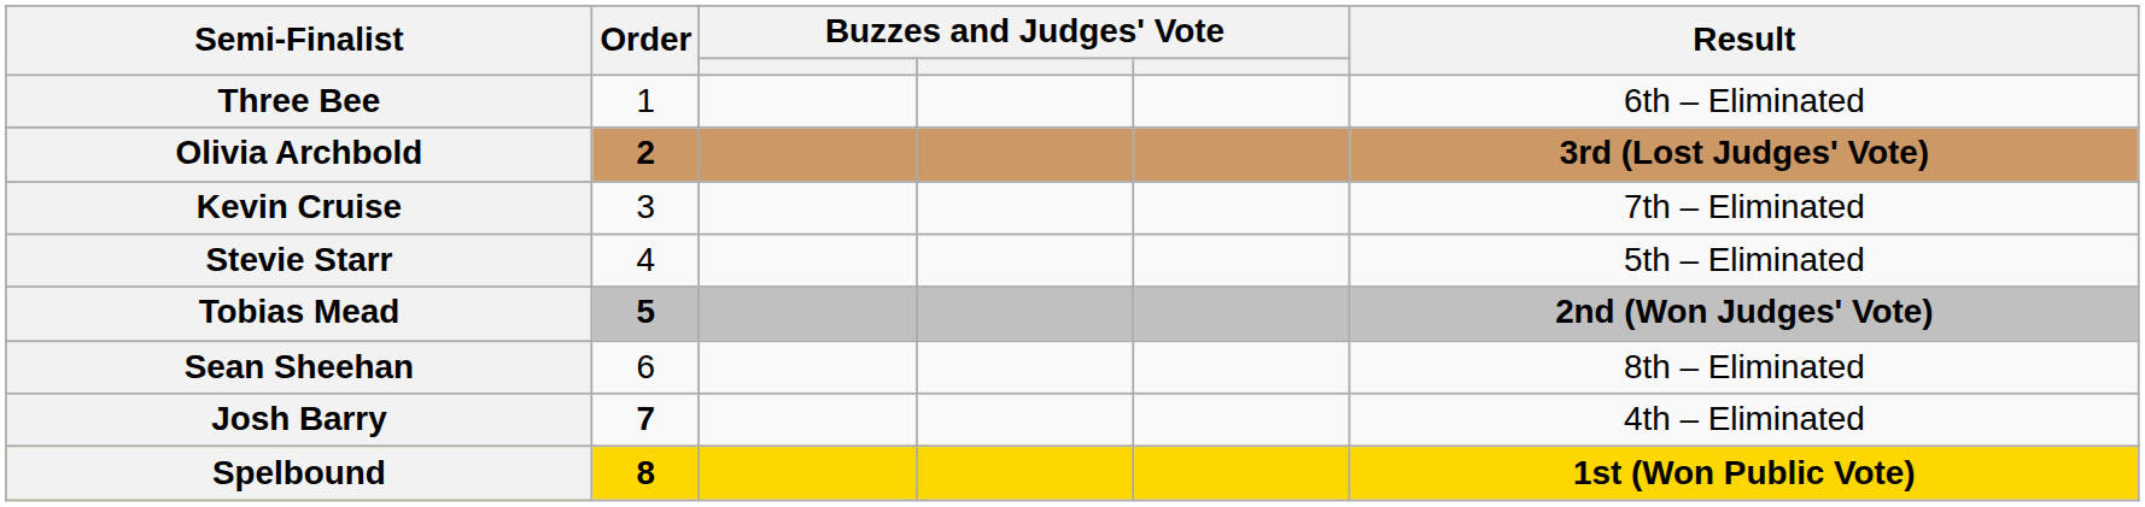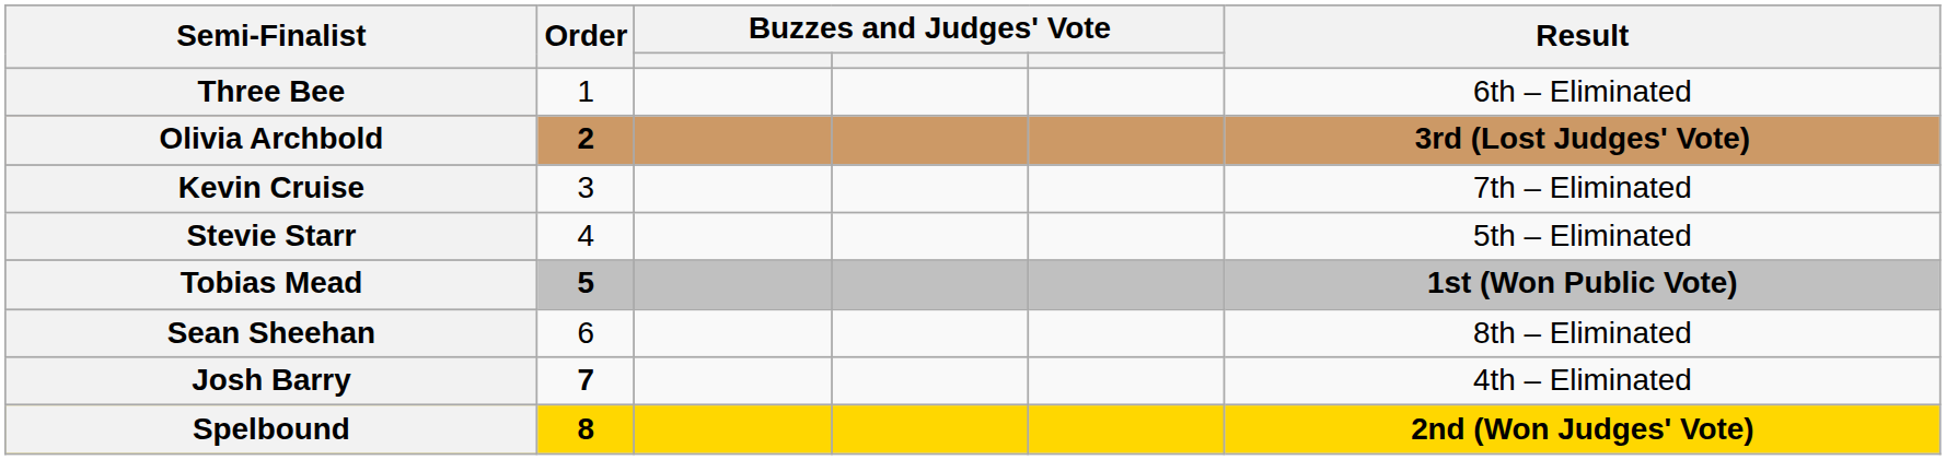 <table class="wikitable plainrowheaders sortable" style="text-align:center;">
 <tr>
 <th rowspan=2 class="unsortable" style="width:17em;">Semi-Finalist</th>
 <th rowspan=2 style="width:1em;">Order</th>
 <th colspan=3 class="unsortable" style="width:18em;">Buzzes and Judges' Vote</th>
 <th rowspan=2 style="width:23em;">Result</th>
 </tr>
 <tr>
 <th scope="col" class="unsortable" style="width:6em;"></th>
 <th scope="col" class="unsortable" style="width:6em;"></th>
 <th scope="col" class="unsortable" style="width:6em;"></th>
 </tr>
 <tr>
 <th scope="row">Three Bee</th>
 <td>1</td>
 <td style="text-align:center;"></td>
 <td style="text-align:center;"></td>
 <td style="text-align:center;"></td>
 <td>6th – Eliminated</td>
 </tr>
 <tr bgcolor=#c96>
 <th scope="row"><strong>Olivia Archbold</strong></th>
 <td><strong>2</strong></td>
 <td style="text-align:center;"></td>
 <td style="text-align:center;"></td>
 <td style="text-align:center;"></td>
 <td><strong>3rd (Lost Judges' Vote)</strong></td>
 </tr>
 <tr>
 <th scope="row">Kevin Cruise</th>
 <td>3</td>
 <td style="text-align:center;"></td>
 <td style="text-align:center;"></td>
 <td style="text-align:center;"></td>
 <td>7th – Eliminated</td>
 </tr>
 <tr>
 <th scope="row">Stevie Starr</th>
 <td>4</td>
 <td style="text-align:center;"></td>
 <td style="text-align:center;"></td>
 <td style="text-align:center;"></td>
 <td>5th – Eliminated</td>
 </tr>
 <tr bgcolor=silver>
 <th scope="row"><strong>Tobias Mead</strong></th>
 <td><strong>5</strong></td>
 <td style="text-align:center;"></td>
 <td style="text-align:center;"></td>
 <td style="text-align:center;"></td>
-<td><strong>2nd (Won Judges' Vote)</strong></td>
+<td><strong>1st (Won Public Vote)</strong></td>
 </tr>
 <tr>
 <th scope="row">Sean Sheehan</th>
 <td>6</td>
 <td style="text-align:center;"></td>
 <td style="text-align:center;"></td>
 <td style="text-align:center;"></td>
 <td>8th – Eliminated</td>
 </tr>
 <tr>
 <th scope="row">Josh Barry</th>
 <td><strong>7</strong></td>
 <td style="text-align:center;"></td>
 <td style="text-align:center;"></td>
 <td style="text-align:center;"></td>
 <td>4th – Eliminated</td>
 </tr>
 <tr bgcolor=gold>
 <th scope="row"><strong>Spelbound</strong></th>
 <td><strong>8</strong></td>
 <td style="text-align:center;"></td>
 <td style="text-align:center;"></td>
 <td style="text-align:center;"></td>
-<td><strong>1st (Won Public Vote)</strong></td>
+<td><strong>2nd (Won Judges' Vote)</strong></td>
 </tr>
 </table>
